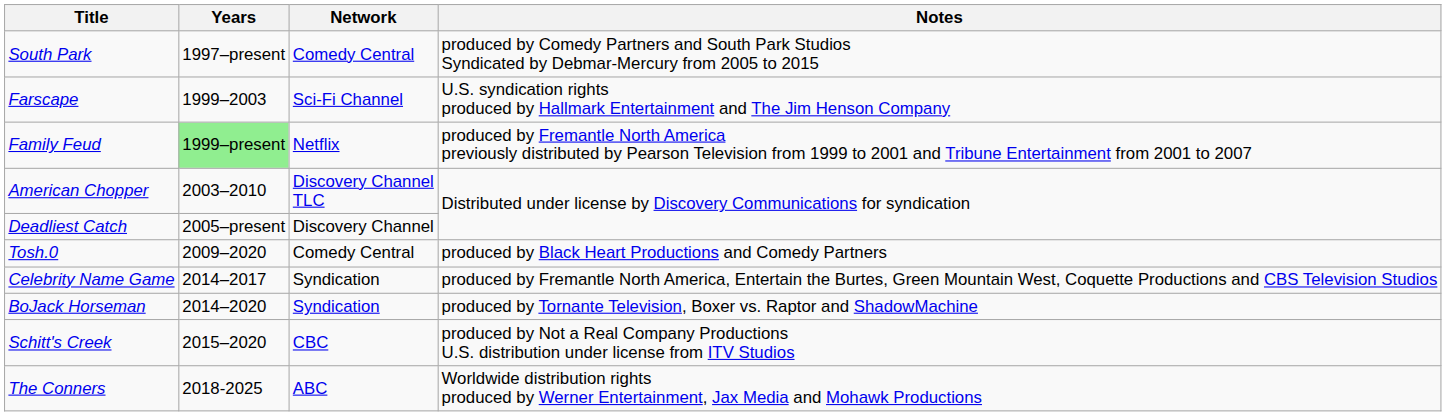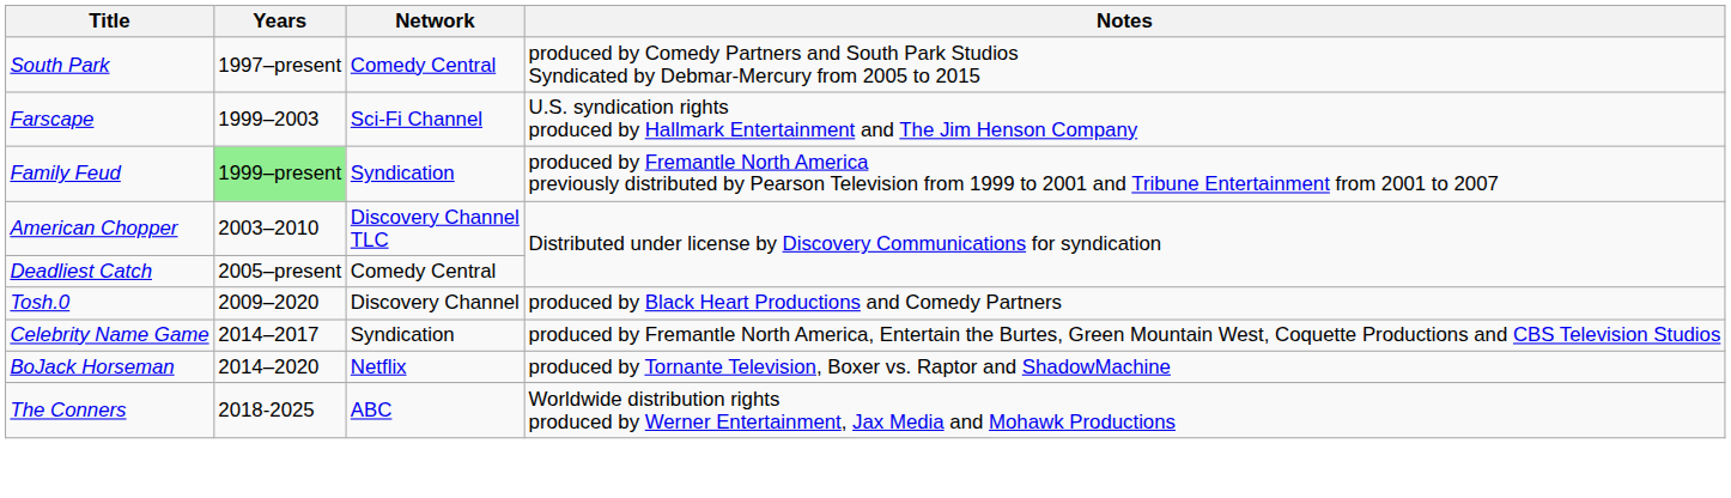 <table class="wikitable sortable">
 <tr>
 <th>Title</th>
 <th>Years</th>
 <th>Network</th>
 <th>Notes</th>
 </tr>
 <tr>
 <td><em><a href='#'>South Park</a></em></td>
 <td>1997–present</td>
 <td><a href='#'>Comedy Central</a></td>
 <td>produced by Comedy Partners and South Park Studios<br>Syndicated by Debmar-Mercury from 2005 to 2015</td>
 </tr>
 <tr>
 <td><em><a href='#'>Farscape</a></em></td>
 <td>1999–2003</td>
 <td><a href='#'>Sci-Fi Channel</a></td>
 <td>U.S. syndication rights<br>produced by <a href='#'>Hallmark Entertainment</a> and <a href='#'>The Jim Henson Company</a></td>
 </tr>
 <tr>
 <td><em><a href='#'>Family Feud</a></em></td>
 <td style="background: lightgreen;">1999–present</td>
-<td><a href='#'>Netflix</a></td>
+<td><a href='#'>Syndication</a></td>
 <td>produced by <a href='#'>Fremantle North America</a><br>previously distributed by Pearson Television from 1999 to 2001 and <a href='#'>Tribune Entertainment</a> from 2001 to 2007</td>
 </tr>
 <tr>
 <td><em><a href='#'>American Chopper</a></em></td>
 <td>2003–2010</td>
 <td><a href='#'>Discovery Channel</a><br><a href='#'>TLC</a></td>
 <td rowspan=2>Distributed under license by <a href='#'>Discovery Communications</a> for syndication</td>
 </tr>
 <tr>
 <td><em><a href='#'>Deadliest Catch</a></em></td>
 <td>2005–present</td>
-<td>Discovery Channel</td>
+<td>Comedy Central</td>
 </tr>
 <tr>
 <td><em><a href='#'>Tosh.0</a></em></td>
 <td>2009–2020</td>
-<td>Comedy Central</td>
+<td>Discovery Channel</td>
 <td>produced by <a href='#'>Black Heart Productions</a> and Comedy Partners</td>
 </tr>
 <tr>
 <td><em><a href='#'>Celebrity Name Game</a></em></td>
 <td>2014–2017</td>
 <td>Syndication</td>
 <td>produced by Fremantle North America, Entertain the Burtes, Green Mountain West, Coquette Productions and <a href='#'>CBS Television Studios</a></td>
 </tr>
 <tr>
 <td><em><a href='#'>BoJack Horseman</a></em></td>
 <td>2014–2020</td>
-<td><a href='#'>Syndication</a></td>
+<td><a href='#'>Netflix</a></td>
 <td>produced by <a href='#'>Tornante Television</a>, Boxer vs. Raptor and <a href='#'>ShadowMachine</a></td>
-</tr>
-<tr>
-<td><em><a href='#'>Schitt's Creek</a></em></td>
-<td>2015–2020</td>
-<td><a href='#'>CBC</a></td>
-<td>produced by Not a Real Company Productions<br>U.S. distribution under license from <a href='#'>ITV Studios</a></td>
 </tr>
 <tr>
 <td><em><a href='#'>The Conners</a></em></td>
 <td>2018-2025</td>
 <td><a href='#'>ABC</a></td>
 <td>Worldwide distribution rights<br>produced by <a href='#'>Werner Entertainment</a>, <a href='#'>Jax Media</a> and <a href='#'>Mohawk Productions</a></td>
 </tr>
 </table>
